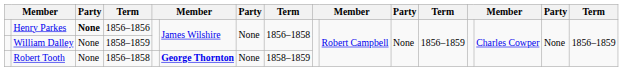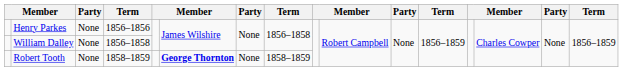 <table class="wikitable">
 <tr>
 <th colspan="2">Member</th>
 <th>Party</th>
 <th>Term</th>
 <th colspan="2">Member</th>
 <th>Party</th>
 <th>Term</th>
 <th colspan="2">Member</th>
 <th>Party</th>
 <th>Term</th>
 <th colspan="2">Member</th>
 <th>Party</th>
 <th>Term</th>
 </tr>
 <tr>
 <td> </td>
 <td><a href='#'>Henry Parkes</a></td>
-<td><strong>None</strong></td>
+<td>None</td>
 <td>1856–1856</td>
 <td rowspan="2" > </td>
 <td rowspan="2"><a href='#'>James Wilshire</a></td>
 <td rowspan="2">None</td>
 <td rowspan="2">1856–1858</td>
 <td rowspan="3" > </td>
 <td rowspan="3"><a href='#'>Robert Campbell</a></td>
 <td rowspan="3">None</td>
 <td rowspan="3">1856–1859</td>
 <td rowspan="3" > </td>
 <td rowspan="3"><a href='#'>Charles Cowper</a></td>
 <td rowspan="3">None</td>
 <td rowspan="3">1856–1859</td>
 </tr>
 <tr>
 <td> </td>
 <td><a href='#'>William Dalley</a></td>
 <td>None</td>
-<td>1858–1859</td>
+<td>1856–1858</td>
 </tr>
 <tr>
 <td> </td>
 <td><a href='#'>Robert Tooth</a></td>
 <td>None</td>
-<td>1856–1858</td>
+<td>1858–1859</td>
 <td> </td>
 <td><strong><a href='#'>George Thornton</a></strong></td>
 <td>None</td>
 <td>1858–1859</td>
 </tr>
 </table>
